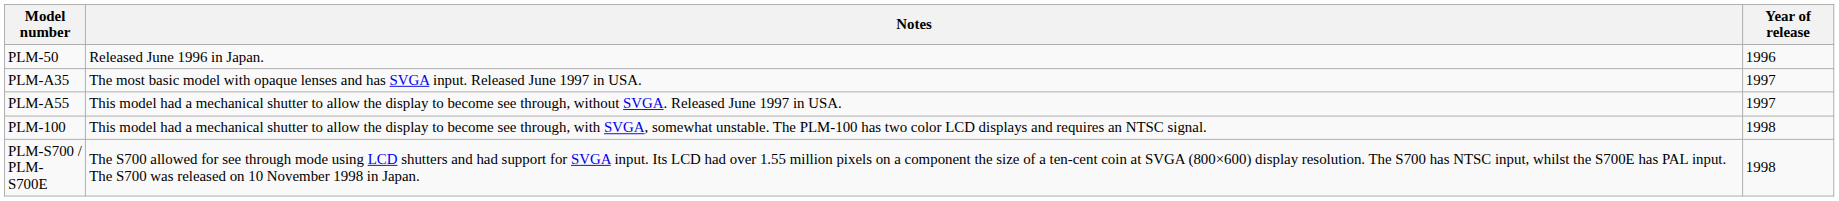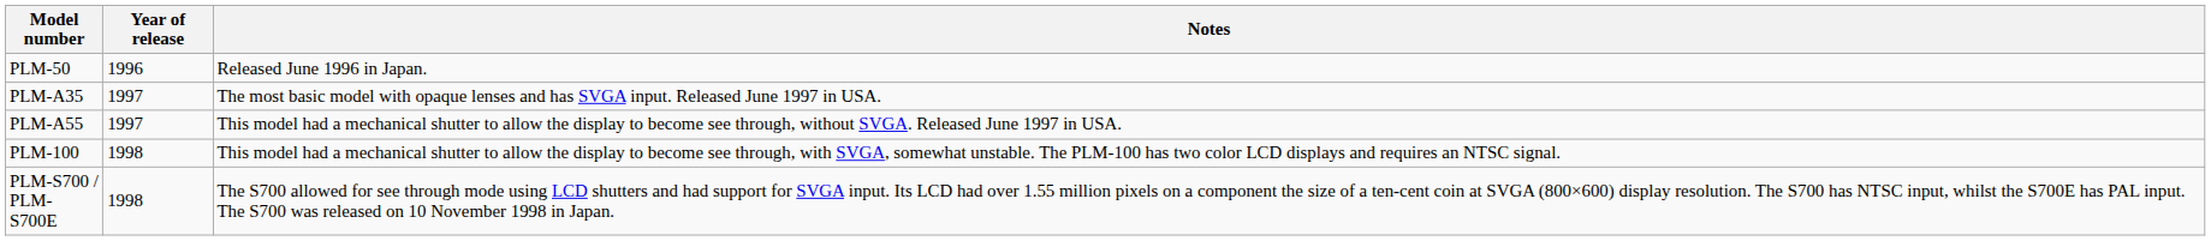 <table class="wikitable sortable">
 <tr>
 <th style=width:5em>Model number</th>
+<th>Year of release</th>
 <th>Notes</th>
-<th>Year of release</th>
 </tr>
 <tr>
 <td>PLM-50</td>
+<td>1996</td>
 <td>Released June 1996 in Japan.</td>
-<td>1996</td>
 </tr>
 <tr>
 <td>PLM-A35</td>
+<td>1997</td>
 <td>The most basic model with opaque lenses and has <a href='#'>SVGA</a> input. Released June 1997 in USA.</td>
-<td>1997</td>
 </tr>
 <tr>
 <td>PLM-A55</td>
+<td>1997</td>
 <td>This model had a mechanical shutter to allow the display to become see through, without <a href='#'>SVGA</a>. Released June 1997 in USA.</td>
-<td>1997</td>
 </tr>
 <tr>
 <td>PLM-100</td>
+<td>1998</td>
 <td>This model had a mechanical shutter to allow the display to become see through, with <a href='#'>SVGA</a>, somewhat unstable. The PLM-100 has two color LCD displays and requires an NTSC signal.</td>
-<td>1998</td>
 </tr>
 <tr>
 <td>PLM-S700 / PLM-S700E</td>
+<td>1998</td>
 <td>The S700 allowed for see through mode using <a href='#'>LCD</a> shutters and had support for <a href='#'>SVGA</a> input. Its LCD had over 1.55 million pixels on a component the size of a ten-cent coin at SVGA (800×600) display resolution. The S700 has NTSC input, whilst the S700E has PAL input. The S700 was released on 10 November 1998 in Japan.</td>
-<td>1998</td>
 </tr>
 </table>
